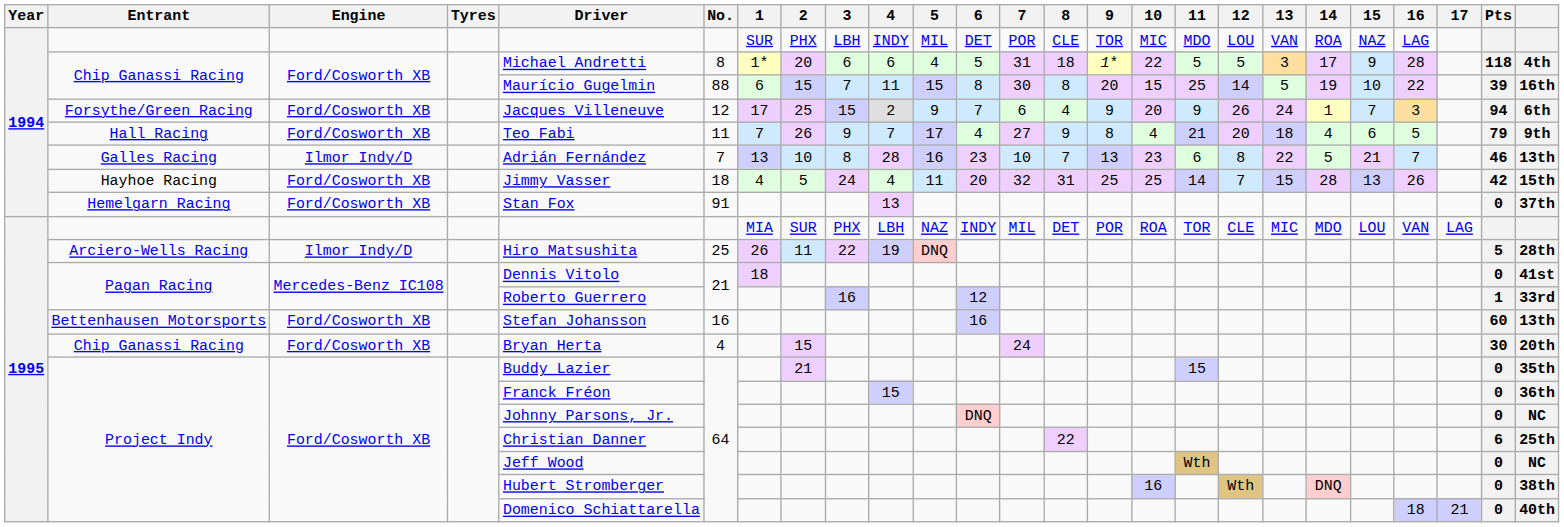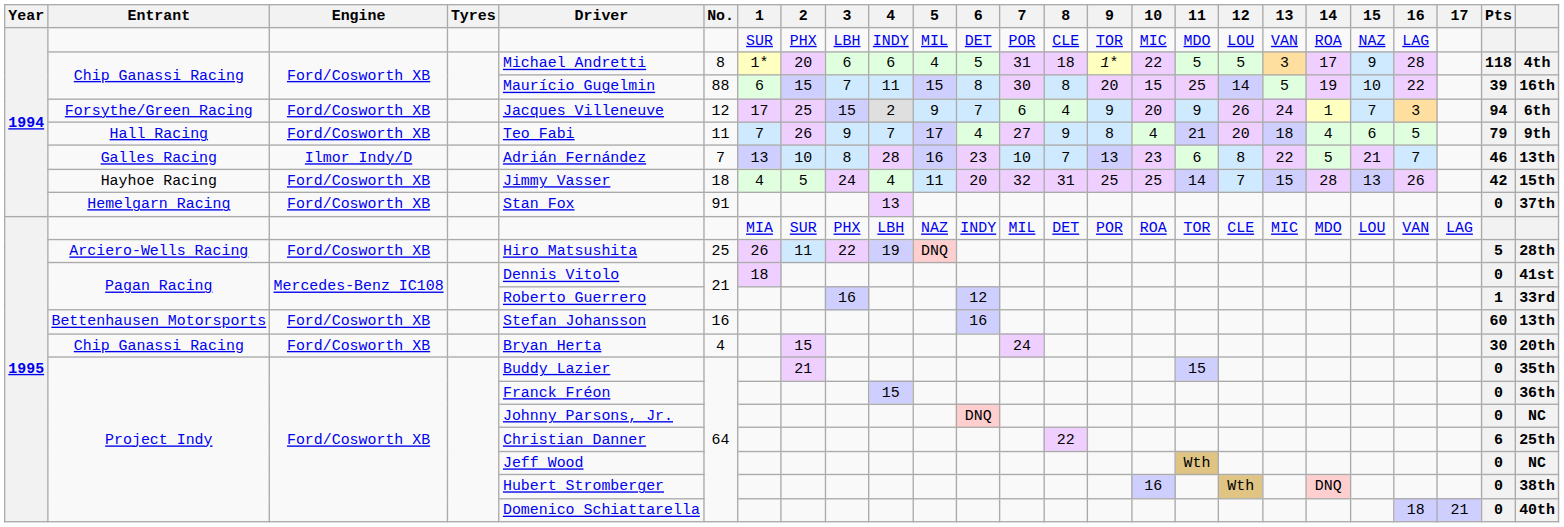 <table class="wikitable" style="font-size: 85%;; text-align:center;">
 <tr valign="top">
 <th>Year</th>
 <th>Entrant</th>
 <th>Engine</th>
 <th>Tyres</th>
 <th valign="middle">Driver</th>
 <th valign="middle">No.</th>
 <th>1</th>
 <th>2</th>
 <th>3</th>
 <th>4</th>
 <th>5</th>
 <th>6</th>
 <th>7</th>
 <th>8</th>
 <th>9</th>
 <th>10</th>
 <th>11</th>
 <th>12</th>
 <th>13</th>
 <th>14</th>
 <th>15</th>
 <th>16</th>
 <th>17</th>
 <th valign="middle">Pts</th>
 <th></th>
 </tr>
 <tr>
 <th rowspan="8"><a href='#'>1994</a></th>
 <td></td>
 <td></td>
 <td></td>
 <td></td>
 <td></td>
 <td width="27"><a href='#'>SUR</a></td>
 <td width="27"><a href='#'>PHX</a></td>
 <td width="27"><a href='#'>LBH</a></td>
 <td width="27"><a href='#'>INDY</a></td>
 <td width="27"><a href='#'>MIL</a></td>
 <td width="27"><a href='#'>DET</a></td>
 <td width="27"><a href='#'>POR</a></td>
 <td width="27"><a href='#'>CLE</a></td>
 <td width="27"><a href='#'>TOR</a></td>
 <td width="27"><a href='#'>MIC</a></td>
 <td width="27"><a href='#'>MDO</a></td>
 <td width="27"><a href='#'>LOU</a></td>
 <td width="27"><a href='#'>VAN</a></td>
 <td width="27"><a href='#'>ROA</a></td>
 <td width="27"><a href='#'>NAZ</a></td>
 <td width="27"><a href='#'>LAG</a></td>
 <td></td>
 <th></th>
 <th></th>
 </tr>
 <tr>
 <td rowspan="2"><a href='#'>Chip Ganassi Racing</a></td>
 <td rowspan="2"><a href='#'>Ford/Cosworth XB</a></td>
 <td rowspan="2"></td>
 <td align="left"> <a href='#'>Michael Andretti</a></td>
 <td>8</td>
 <td style="background:#ffffbf;">1*</td>
 <td style="background:#efcfff;">20</td>
 <td style="background:#DFFFDF;">6</td>
 <td style="background:#DFFFDF;">6</td>
 <td style="background:#dfffdf;">4</td>
 <td style="background:#dfffdf;">5</td>
 <td style="background:#efcfff;">31</td>
 <td style="background:#efcfff;">18</td>
 <td style="background:#ffffbf;"><em>1</em>*</td>
 <td style="background:#efcfff;">22</td>
 <td style="background:#dfffdf;">5</td>
 <td style="background:#dfffdf;">5</td>
 <td style="background:#ffdf9f;">3</td>
 <td style="background:#efcfff;">17</td>
 <td style="background:#CFEAFF;">9</td>
 <td style="background:#efcfff;">28</td>
 <td></td>
 <th>118</th>
 <th>4th</th>
 </tr>
 <tr>
 <td align="left"> <a href='#'>Maurício Gugelmin</a></td>
 <td>88</td>
 <td style="background:#DFFFDF;">6</td>
 <td style="background:#cfcfff;">15</td>
 <td style="background:#CFEAFF;">7</td>
 <td style="background:#CFEAFF;">11</td>
 <td style="background:#cfcfff;">15</td>
 <td style="background:#CFEAFF;">8</td>
 <td style="background:#efcfff;">30</td>
 <td style="background:#CFEAFF;">8</td>
 <td style="background:#efcfff;">20</td>
 <td style="background:#efcfff;">15</td>
 <td style="background:#efcfff;">25</td>
 <td style="background:#cfcfff;">14</td>
 <td style="background:#dfffdf;">5</td>
 <td style="background:#efcfff;">19</td>
 <td style="background:#CFEAFF;">10</td>
 <td style="background:#efcfff;">22</td>
 <td></td>
 <th>39</th>
 <th>16th</th>
 </tr>
 <tr>
 <td><a href='#'>Forsythe/Green Racing</a></td>
 <td><a href='#'>Ford/Cosworth XB</a></td>
 <td></td>
 <td align="left"> <a href='#'>Jacques Villeneuve</a></td>
 <td>12</td>
 <td style="background:#efcfff;">17</td>
 <td style="background:#efcfff;">25</td>
 <td style="background:#cfcfff;">15</td>
 <td style="background:#dfdfdf;">2</td>
 <td style="background:#CFEAFF;">9</td>
 <td style="background:#CFEAFF;">7</td>
 <td style="background:#DFFFDF;">6</td>
 <td style="background:#dfffdf;">4</td>
 <td style="background:#CFEAFF;">9</td>
 <td style="background:#efcfff;">20</td>
 <td style="background:#CFEAFF;">9</td>
 <td style="background:#efcfff;">26</td>
 <td style="background:#efcfff;">24</td>
 <td style="background:#ffffbf;">1</td>
 <td style="background:#CFEAFF;">7</td>
 <td style="background:#ffdf9f;">3</td>
 <td></td>
 <th>94</th>
 <th>6th</th>
 </tr>
 <tr>
 <td><a href='#'>Hall Racing</a></td>
 <td><a href='#'>Ford/Cosworth XB</a></td>
 <td></td>
 <td align="left"> <a href='#'>Teo Fabi</a></td>
 <td>11</td>
 <td style="background:#CFEAFF;">7</td>
 <td style="background:#efcfff;">26</td>
 <td style="background:#CFEAFF;">9</td>
 <td style="background:#CFEAFF;">7</td>
 <td style="background:#cfcfff;">17</td>
 <td style="background:#dfffdf;">4</td>
 <td style="background:#efcfff;">27</td>
 <td style="background:#CFEAFF;">9</td>
 <td style="background:#CFEAFF;">8</td>
 <td style="background:#dfffdf;">4</td>
 <td style="background:#cfcfff;">21</td>
 <td style="background:#efcfff;">20</td>
 <td style="background:#cfcfff;">18</td>
 <td style="background:#dfffdf;">4</td>
 <td style="background:#DFFFDF;">6</td>
 <td style="background:#dfffdf;">5</td>
 <td></td>
 <th>79</th>
 <th>9th</th>
 </tr>
 <tr>
 <td><a href='#'>Galles Racing</a></td>
 <td><a href='#'>Ilmor Indy/D</a></td>
 <td></td>
 <td align="left"> <a href='#'>Adrián Fernández</a></td>
 <td>7</td>
 <td style="background:#cfcfff;">13</td>
 <td style="background:#CFEAFF;">10</td>
 <td style="background:#CFEAFF;">8</td>
 <td style="background:#efcfff;">28</td>
 <td style="background:#cfcfff;">16</td>
 <td style="background:#efcfff;">23</td>
 <td style="background:#CFEAFF;">10</td>
 <td style="background:#CFEAFF;">7</td>
 <td style="background:#cfcfff;">13</td>
 <td style="background:#efcfff;">23</td>
 <td style="background:#DFFFDF;">6</td>
 <td style="background:#CFEAFF;">8</td>
 <td style="background:#efcfff;">22</td>
 <td style="background:#dfffdf;">5</td>
 <td style="background:#efcfff;">21</td>
 <td style="background:#CFEAFF;">7</td>
 <td></td>
 <th>46</th>
 <th>13th</th>
 </tr>
 <tr>
 <td>Hayhoe Racing</td>
 <td><a href='#'>Ford/Cosworth XB</a></td>
 <td></td>
 <td align="left"> <a href='#'>Jimmy Vasser</a></td>
 <td>18</td>
 <td style="background:#dfffdf;">4</td>
 <td style="background:#dfffdf;">5</td>
 <td style="background:#efcfff;">24</td>
 <td style="background:#dfffdf;">4</td>
 <td style="background:#CFEAFF;">11</td>
 <td style="background:#efcfff;">20</td>
 <td style="background:#efcfff;">32</td>
 <td style="background:#efcfff;">31</td>
 <td style="background:#efcfff;">25</td>
 <td style="background:#efcfff;">25</td>
 <td style="background:#cfcfff;">14</td>
 <td style="background:#CFEAFF;">7</td>
 <td style="background:#cfcfff;">15</td>
 <td style="background:#efcfff;">28</td>
 <td style="background:#cfcfff;">13</td>
 <td style="background:#efcfff;">26</td>
 <td></td>
 <th>42</th>
 <th>15th</th>
 </tr>
 <tr>
 <td><a href='#'>Hemelgarn Racing</a></td>
 <td><a href='#'>Ford/Cosworth XB</a></td>
 <td></td>
 <td align="left"> <a href='#'>Stan Fox</a></td>
 <td>91</td>
 <td></td>
 <td></td>
 <td></td>
 <td style="background:#efcfff;">13</td>
 <td></td>
 <td></td>
 <td></td>
 <td></td>
 <td></td>
 <td></td>
 <td></td>
 <td></td>
 <td></td>
 <td></td>
 <td></td>
 <td></td>
 <td></td>
 <th>0</th>
 <th>37th</th>
 </tr>
 <tr>
 <th rowspan="13"><a href='#'>1995</a></th>
 <td></td>
 <td></td>
 <td></td>
 <td></td>
 <td></td>
 <td width="27"><a href='#'>MIA</a></td>
 <td width="27"><a href='#'>SUR</a></td>
 <td width="27"><a href='#'>PHX</a></td>
 <td width="27"><a href='#'>LBH</a></td>
 <td width="27"><a href='#'>NAZ</a></td>
 <td width="27"><a href='#'>INDY</a></td>
 <td width="27"><a href='#'>MIL</a></td>
 <td width="27"><a href='#'>DET</a></td>
 <td width="27"><a href='#'>POR</a></td>
 <td width="27"><a href='#'>ROA</a></td>
 <td width="27"><a href='#'>TOR</a></td>
 <td width="27"><a href='#'>CLE</a></td>
 <td width="27"><a href='#'>MIC</a></td>
 <td width="27"><a href='#'>MDO</a></td>
 <td width="27"><a href='#'>LOU</a></td>
 <td width="27"><a href='#'>VAN</a></td>
 <td width="27"><a href='#'>LAG</a></td>
 <th></th>
 <th></th>
 </tr>
 <tr>
 <td><a href='#'>Arciero-Wells Racing</a></td>
-<td><a href='#'>Ilmor Indy/D</a></td>
+<td><a href='#'>Ford/Cosworth XB</a></td>
 <td></td>
 <td align="left"> <a href='#'>Hiro Matsushita</a></td>
 <td>25</td>
 <td style="background:#EFCFFF;">26</td>
 <td style="background:#CFEAFF;">11</td>
 <td style="background:#EFCFFF;">22</td>
 <td style="background:#cfcfff;">19</td>
 <td style="background:#FFCFCF;">DNQ</td>
 <td></td>
 <td></td>
 <td></td>
 <td></td>
 <td></td>
 <td></td>
 <td></td>
 <td></td>
 <td></td>
 <td></td>
 <td></td>
 <td></td>
 <th>5</th>
 <th>28th</th>
 </tr>
 <tr>
 <td rowspan=2><a href='#'>Pagan Racing</a></td>
 <td rowspan=2><a href='#'>Mercedes-Benz IC108</a></td>
 <td rowspan=2></td>
 <td align="left"> <a href='#'>Dennis Vitolo</a></td>
 <td rowspan=2>21</td>
 <td style="background:#EFCFFF;">18</td>
 <td></td>
 <td></td>
 <td></td>
 <td></td>
 <td></td>
 <td></td>
 <td></td>
 <td></td>
 <td></td>
 <td></td>
 <td></td>
 <td></td>
 <td></td>
 <td></td>
 <td></td>
 <td></td>
 <th>0</th>
 <th>41st</th>
 </tr>
 <tr>
 <td align="left"> <a href='#'>Roberto Guerrero</a></td>
 <td></td>
 <td></td>
 <td style="background:#cfcfff;">16</td>
 <td></td>
 <td></td>
 <td style="background:#cfcfff;">12</td>
 <td></td>
 <td></td>
 <td></td>
 <td></td>
 <td></td>
 <td></td>
 <td></td>
 <td></td>
 <td></td>
 <td></td>
 <td></td>
 <th>1</th>
 <th>33rd</th>
 </tr>
 <tr>
 <td><a href='#'>Bettenhausen Motorsports</a></td>
 <td><a href='#'>Ford/Cosworth XB</a></td>
 <td></td>
 <td align="left"> <a href='#'>Stefan Johansson</a></td>
 <td>16</td>
 <td></td>
 <td></td>
 <td></td>
 <td></td>
 <td></td>
 <td style="background:#CFCFFF;">16</td>
 <td></td>
 <td></td>
 <td></td>
 <td></td>
 <td></td>
 <td></td>
 <td></td>
 <td></td>
 <td></td>
 <td></td>
 <td></td>
 <th>60</th>
 <th>13th</th>
 </tr>
 <tr>
 <td><a href='#'>Chip Ganassi Racing</a></td>
 <td><a href='#'>Ford/Cosworth XB</a></td>
 <td></td>
 <td align="left"> <a href='#'>Bryan Herta</a></td>
 <td>4</td>
 <td></td>
 <td style="background:#EFCFFF;">15</td>
 <td></td>
 <td></td>
 <td></td>
 <td></td>
 <td style="background:#EFCFFF;">24</td>
 <td></td>
 <td></td>
 <td></td>
 <td></td>
 <td></td>
 <td></td>
 <td></td>
 <td></td>
 <td></td>
 <td></td>
 <th>30</th>
 <th>20th</th>
 </tr>
 <tr>
 <td rowspan="7"><a href='#'>Project Indy</a></td>
 <td rowspan="7"><a href='#'>Ford/Cosworth XB</a></td>
 <td rowspan="7"></td>
 <td align="left"> <a href='#'>Buddy Lazier</a></td>
 <td rowspan=7>64</td>
 <td></td>
 <td style="background:#EFCFFF;">21</td>
 <td></td>
 <td></td>
 <td></td>
 <td></td>
 <td></td>
 <td></td>
 <td></td>
 <td></td>
 <td style="background:#cfcfff;">15</td>
 <td></td>
 <td></td>
 <td></td>
 <td></td>
 <td></td>
 <td></td>
 <th>0</th>
 <th>35th</th>
 </tr>
 <tr>
 <td align="left"> <a href='#'>Franck Fréon</a></td>
 <td></td>
 <td></td>
 <td></td>
 <td style="background:#cfcfff;">15</td>
 <td></td>
 <td></td>
 <td></td>
 <td></td>
 <td></td>
 <td></td>
 <td></td>
 <td></td>
 <td></td>
 <td></td>
 <td></td>
 <td></td>
 <td></td>
 <th>0</th>
 <th>36th</th>
 </tr>
 <tr>
 <td align="left"> <a href='#'>Johnny Parsons, Jr.</a></td>
 <td></td>
 <td></td>
 <td></td>
 <td></td>
 <td></td>
 <td style="background:#FFCFCF;">DNQ</td>
 <td></td>
 <td></td>
 <td></td>
 <td></td>
 <td></td>
 <td></td>
 <td></td>
 <td></td>
 <td></td>
 <td></td>
 <td></td>
 <th>0</th>
 <th>NC</th>
 </tr>
 <tr>
 <td align="left"> <a href='#'>Christian Danner</a></td>
 <td></td>
 <td></td>
 <td></td>
 <td></td>
 <td></td>
 <td></td>
 <td></td>
 <td style="background:#EFCFFF;">22</td>
 <td></td>
 <td></td>
 <td></td>
 <td></td>
 <td></td>
 <td></td>
 <td></td>
 <td></td>
 <td></td>
 <th>6</th>
 <th>25th</th>
 </tr>
 <tr>
 <td align="left"> <a href='#'>Jeff Wood</a></td>
 <td></td>
 <td></td>
 <td></td>
 <td></td>
 <td></td>
 <td></td>
 <td></td>
 <td></td>
 <td></td>
 <td></td>
 <td style="background:#DFC484;">Wth</td>
 <td></td>
 <td></td>
 <td></td>
 <td></td>
 <td></td>
 <td></td>
 <th>0</th>
 <th>NC</th>
 </tr>
 <tr>
 <td align="left"> <a href='#'>Hubert Stromberger</a></td>
 <td></td>
 <td></td>
 <td></td>
 <td></td>
 <td></td>
 <td></td>
 <td></td>
 <td></td>
 <td></td>
 <td style="background:#cfcfff;">16</td>
 <td></td>
 <td style="background:#DFC484;">Wth</td>
 <td></td>
 <td style="background:#FFCFCF;">DNQ</td>
 <td></td>
 <td></td>
 <td></td>
 <th>0</th>
 <th>38th</th>
 </tr>
 <tr>
 <td align="left"> <a href='#'>Domenico Schiattarella</a></td>
 <td></td>
 <td></td>
 <td></td>
 <td></td>
 <td></td>
 <td></td>
 <td></td>
 <td></td>
 <td></td>
 <td></td>
 <td></td>
 <td></td>
 <td></td>
 <td></td>
 <td></td>
 <td style="background:#cfcfff;">18</td>
 <td style="background:#cfcfff;">21</td>
 <th>0</th>
 <th>40th</th>
 </tr>
 </table>
